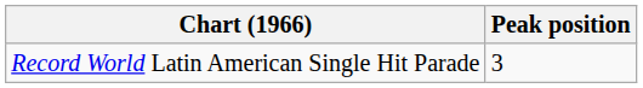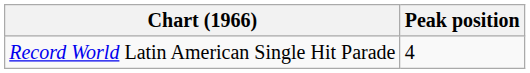 <table class="wikitable">
 <tr>
 <th>Chart (1966)</th>
 <th>Peak position</th>
 </tr>
 <tr>
 <td><em><a href='#'>Record World</a></em> Latin American Single Hit Parade</td>
-<td>3</td>
+<td>4</td>
 </tr>
 </table>
